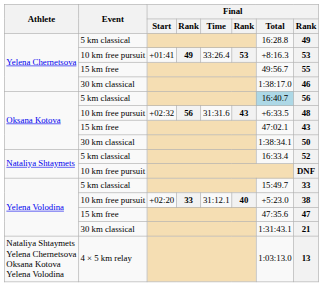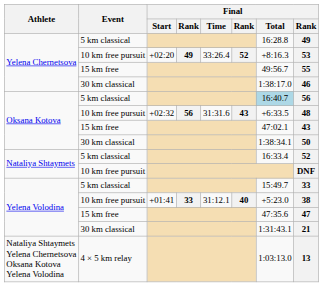 <table class="wikitable" style="font-size:90%">
 <tr>
 <th rowspan="2">Athlete</th>
 <th rowspan="2">Event</th>
 <th colspan="6">Final</th>
 </tr>
 <tr>
 <th>Start</th>
 <th>Rank</th>
 <th>Time</th>
 <th>Rank</th>
 <th>Total</th>
 <th>Rank</th>
 </tr>
 <tr>
 <td rowspan=4><a href='#'>Yelena Chernetsova</a></td>
 <td>5 km classical</td>
 <td colspan=4 bgcolor="wheat"></td>
 <td align="center">16:28.8</td>
 <th align="center">49</th>
 </tr>
 <tr>
 <td>10 km free pursuit</td>
-<td align="center">+01:41</td>
+<td align="center">+02:20</td>
 <th align="center">49</th>
 <td align="center">33:26.4</td>
-<th align="center">53</th>
+<th align="center">52</th>
 <td align="center">+8:16.3</td>
 <th align="center">53</th>
 </tr>
 <tr>
 <td>15 km free</td>
 <td colspan=4 bgcolor="wheat"></td>
 <td align="center">49:56.7</td>
 <th align="center">55</th>
 </tr>
 <tr>
 <td>30 km classical</td>
 <td colspan=4 bgcolor="wheat"></td>
 <td align="center">1:38:17.0</td>
 <th align="center">46</th>
 </tr>
 <tr>
 <td rowspan=4><a href='#'>Oksana Kotova</a></td>
 <td>5 km classical</td>
 <td colspan=4 bgcolor="wheat"></td>
 <td align="center" style="background: lightblue;">16:40.7</td>
 <th align="center">56</th>
 </tr>
 <tr>
 <td>10 km free pursuit</td>
 <td align="center">+02:32</td>
 <th align="center">56</th>
 <td align="center">31:31.6</td>
 <th align="center">43</th>
 <td align="center">+6:33.5</td>
 <th align="center">48</th>
 </tr>
 <tr>
 <td>15 km free</td>
 <td colspan=4 bgcolor="wheat"></td>
 <td align="center">47:02.1</td>
 <th align="center">43</th>
 </tr>
 <tr>
 <td>30 km classical</td>
 <td colspan=4 bgcolor="wheat"></td>
 <td align="center">1:38:34.1</td>
 <th align="center">50</th>
 </tr>
 <tr>
 <td rowspan=2><a href='#'>Nataliya Shtaymets</a></td>
 <td>5 km classical</td>
 <td colspan=4 bgcolor="wheat"></td>
 <td align="center">16:33.4</td>
 <th align="center">52</th>
 </tr>
 <tr>
 <td>10 km free pursuit</td>
 <td colspan=5 bgcolor="wheat"></td>
 <th align="center">DNF</th>
 </tr>
 <tr>
 <td rowspan=4><a href='#'>Yelena Volodina</a></td>
 <td>5 km classical</td>
 <td colspan=4 bgcolor="wheat"></td>
 <td align="center">15:49.7</td>
 <th align="center">33</th>
 </tr>
 <tr>
 <td>10 km free pursuit</td>
-<td align="center">+02:20</td>
+<td align="center">+01:41</td>
 <th align="center">33</th>
 <td align="center">31:12.1</td>
 <th align="center">40</th>
 <td align="center">+5:23.0</td>
 <th align="center">38</th>
 </tr>
 <tr>
 <td>15 km free</td>
 <td colspan=4 bgcolor="wheat"></td>
 <td align="center">47:35.6</td>
 <th align="center">47</th>
 </tr>
 <tr>
 <td>30 km classical</td>
 <td colspan=4 bgcolor="wheat"></td>
 <td align="center">1:31:43.1</td>
 <th align="center">21</th>
 </tr>
 <tr>
 <td rowspan=1>Nataliya Shtaymets<br>Yelena Chernetsova<br>Oksana Kotova<br>Yelena Volodina</td>
 <td>4 × 5 km relay</td>
 <td colspan=4 bgcolor="wheat"></td>
 <td align="center">1:03:13.0</td>
 <th align="center">13</th>
 </tr>
 </table>
